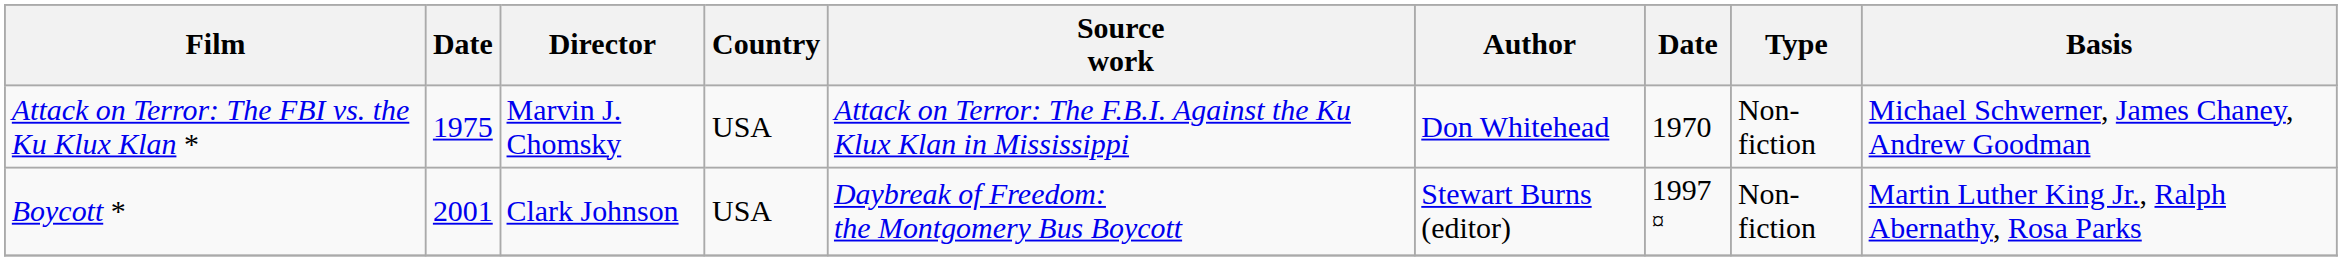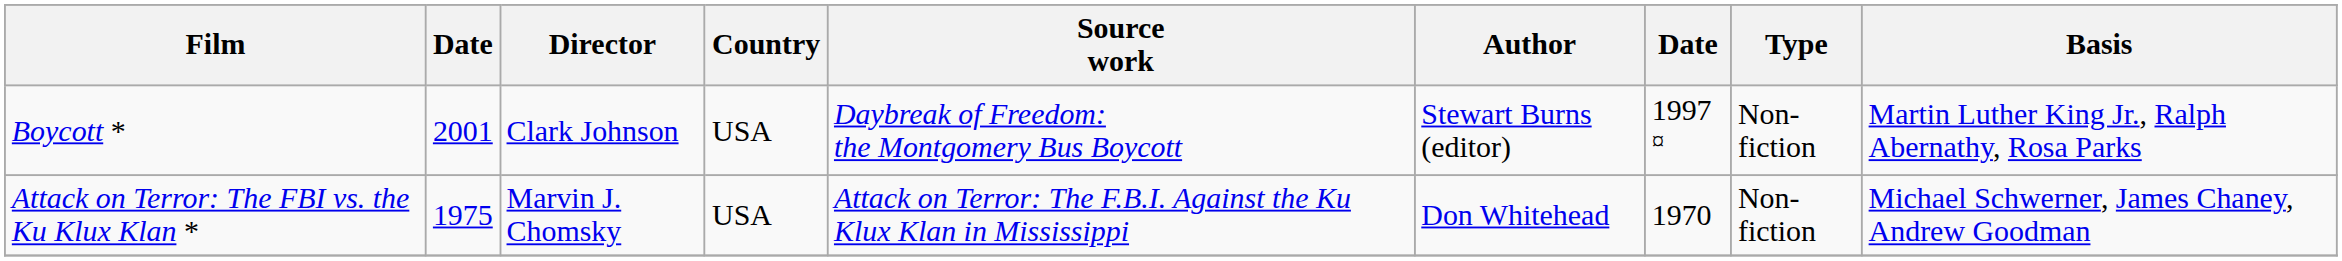 <table class="wikitable">
 <tr>
 <th>Film</th>
 <th>Date</th>
 <th>Director</th>
 <th>Country</th>
 <th>Source<br>work</th>
 <th>Author</th>
 <th>Date</th>
 <th>Type</th>
 <th>Basis</th>
 </tr>
 <tr>
+<td><em><a href='#'>Boycott</a></em> *</td>
+<td><a href='#'>2001</a></td>
+<td><a href='#'>Clark Johnson</a></td>
+<td>USA</td>
+<td><em><a href='#'>Daybreak of Freedom:<br>the Montgomery Bus Boycott</a></em></td>
+<td><a href='#'>Stewart Burns</a> (editor)</td>
+<td>1997 <sup>¤</sup></td>
+<td>Non-fiction</td>
+<td><a href='#'>Martin Luther King Jr.</a>, <a href='#'>Ralph Abernathy</a>, <a href='#'>Rosa Parks</a></td>
+</tr>
+<tr>
 <td><em><a href='#'>Attack on Terror: The FBI vs. the Ku Klux Klan</a></em> *</td>
 <td><a href='#'>1975</a></td>
 <td><a href='#'>Marvin J. Chomsky</a></td>
 <td>USA</td>
 <td><em><a href='#'>Attack on Terror: The F.B.I. Against the Ku Klux Klan in Mississippi</a></em></td>
 <td><a href='#'>Don Whitehead</a></td>
 <td>1970</td>
 <td>Non-fiction</td>
 <td><a href='#'>Michael Schwerner</a>, <a href='#'>James Chaney</a>, <a href='#'>Andrew Goodman</a></td>
 </tr>
 <tr>
-<td><em><a href='#'>Boycott</a></em> *</td>
-<td><a href='#'>2001</a></td>
-<td><a href='#'>Clark Johnson</a></td>
-<td>USA</td>
-<td><em><a href='#'>Daybreak of Freedom:<br>the Montgomery Bus Boycott</a></em></td>
-<td><a href='#'>Stewart Burns</a> (editor)</td>
-<td>1997 <sup>¤</sup></td>
-<td>Non-fiction</td>
-<td><a href='#'>Martin Luther King Jr.</a>, <a href='#'>Ralph Abernathy</a>, <a href='#'>Rosa Parks</a></td>
-</tr>
-<tr>
 </tr>
 </table>
